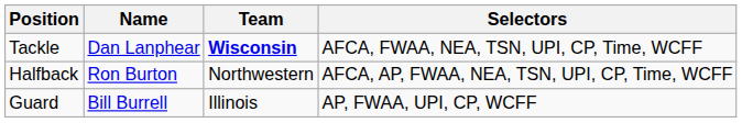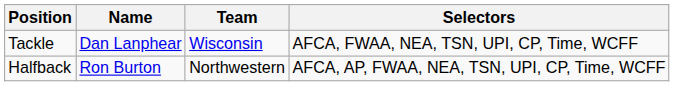 <table class="wikitable" style="font-size: 90%">
 <tr>
 <th>Position</th>
 <th>Name</th>
 <th>Team</th>
 <th>Selectors</th>
 </tr>
 <tr>
 <td>Tackle</td>
 <td><a href='#'>Dan Lanphear</a></td>
-<td><strong><a href='#'>Wisconsin</a></strong></td>
+<td><a href='#'>Wisconsin</a></td>
 <td>AFCA, FWAA, NEA, TSN, UPI, CP, Time, WCFF</td>
 </tr>
 <tr>
 <td>Halfback</td>
 <td><a href='#'>Ron Burton</a></td>
 <td>Northwestern</td>
 <td>AFCA, AP, FWAA, NEA, TSN, UPI, CP, Time, WCFF</td>
 </tr>
-<tr>
-<td>Guard</td>
-<td><a href='#'>Bill Burrell</a></td>
-<td>Illinois</td>
-<td>AP, FWAA, UPI, CP, WCFF</td>
-</tr>
 </table>
